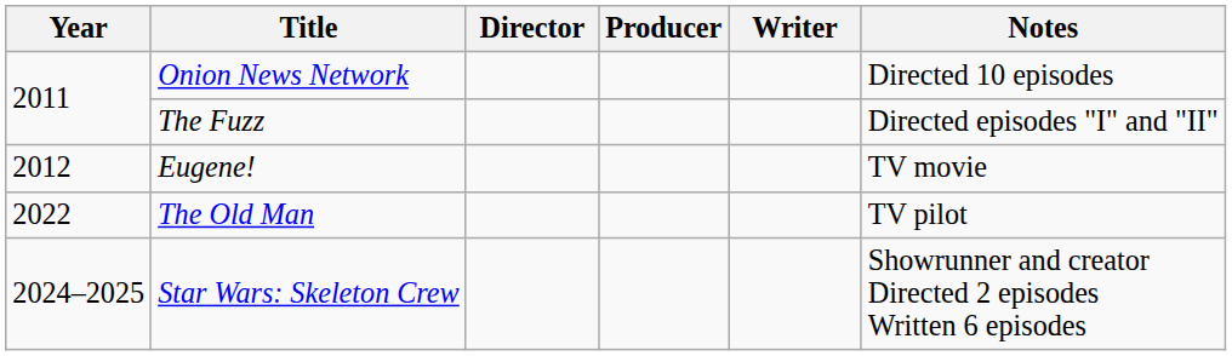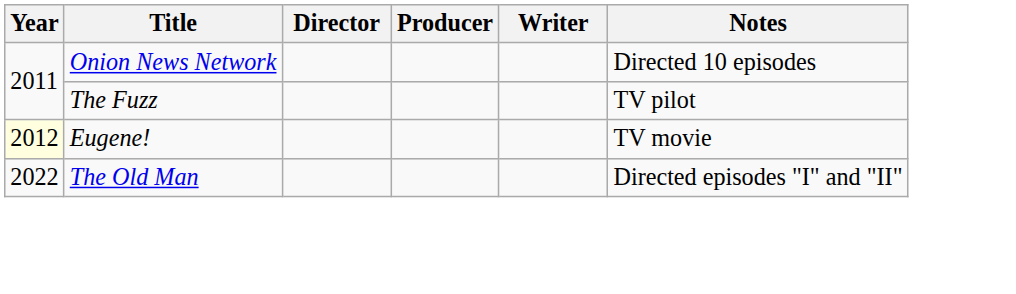 <table class="wikitable">
 <tr>
 <th>Year</th>
 <th>Title</th>
 <th width=65>Director</th>
 <th>Producer</th>
 <th width=65>Writer</th>
 <th>Notes</th>
 </tr>
 <tr>
 <td rowspan="2">2011</td>
 <td><em><a href='#'>Onion News Network</a></em></td>
 <td></td>
 <td></td>
 <td></td>
 <td>Directed 10 episodes</td>
 </tr>
 <tr>
 <td><em>The Fuzz</em></td>
 <td></td>
 <td></td>
 <td></td>
-<td>Directed episodes "I" and "II"</td>
+<td>TV pilot</td>
 </tr>
 <tr>
-<td>2012</td>
+<td style="background: lightyellow;">2012</td>
 <td><em>Eugene!</em></td>
 <td></td>
 <td></td>
 <td></td>
 <td>TV movie</td>
 </tr>
 <tr>
 <td>2022</td>
 <td><em><a href='#'>The Old Man</a></em></td>
 <td></td>
 <td></td>
 <td></td>
-<td>TV pilot</td>
-</tr>
-<tr>
-<td>2024–2025</td>
-<td><em><a href='#'>Star Wars: Skeleton Crew</a></em></td>
-<td></td>
-<td></td>
-<td></td>
-<td>Showrunner and creator<br>Directed 2 episodes<br>Written 6 episodes</td>
+<td>Directed episodes "I" and "II"</td>
 </tr>
 </table>
